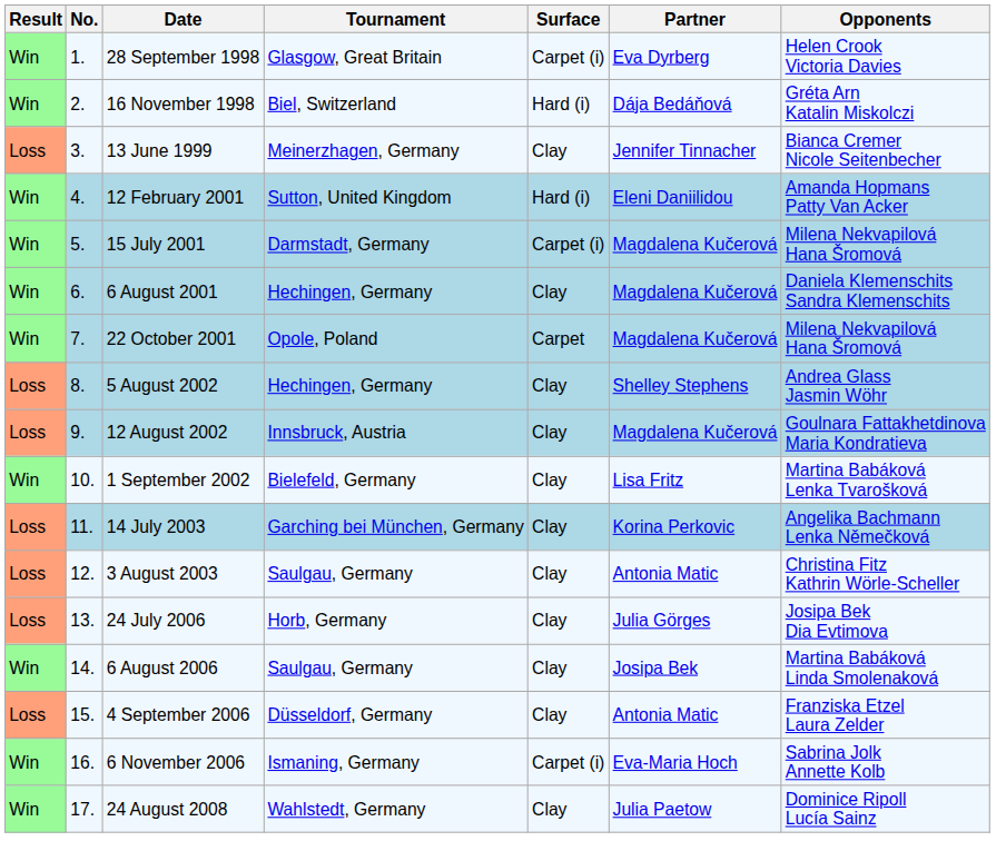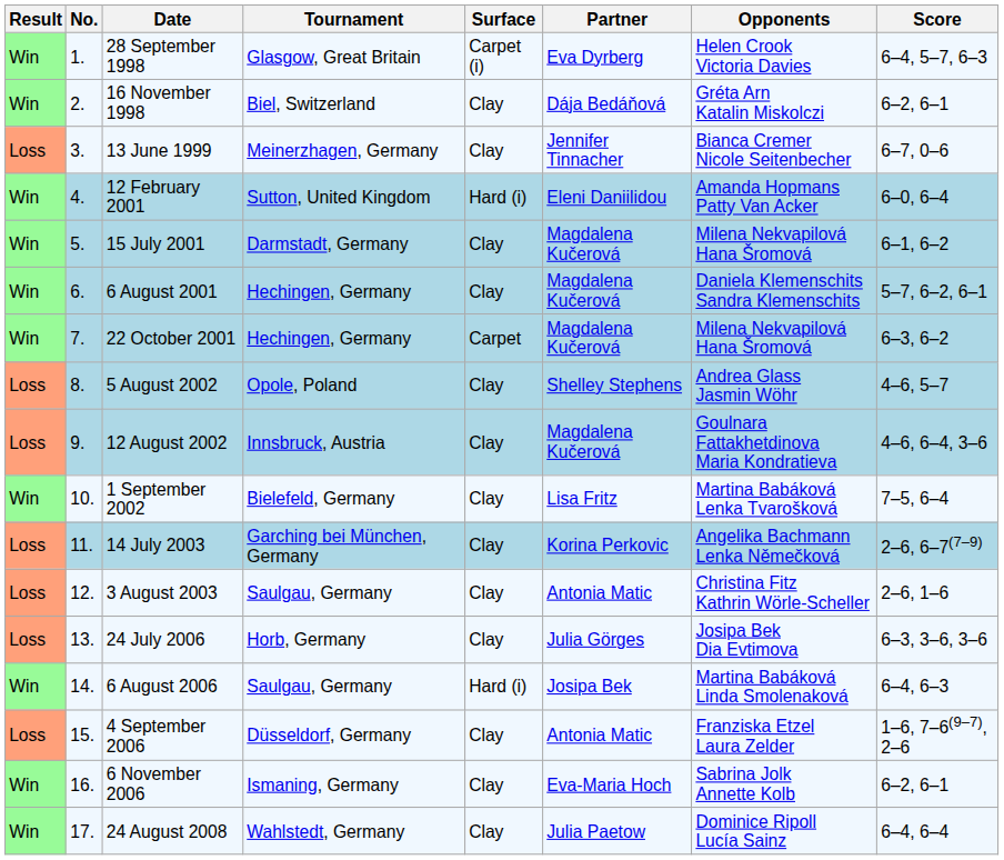 <table class="sortable wikitable" style="font-size:95%">
 <tr>
 <th>Result</th>
 <th>No.</th>
 <th>Date</th>
 <th>Tournament</th>
 <th>Surface</th>
 <th>Partner</th>
 <th>Opponents</th>
+<th>Score</th>
 </tr>
 <tr style="background:#f0f8ff;">
 <td style="background:#98fb98;">Win</td>
 <td>1.</td>
 <td>28 September 1998</td>
 <td><a href='#'>Glasgow</a>, Great Britain</td>
 <td>Carpet (i)</td>
 <td> <a href='#'>Eva Dyrberg</a></td>
 <td> <a href='#'>Helen Crook</a> <br>  <a href='#'>Victoria Davies</a></td>
+<td>6–4, 5–7, 6–3</td>
 </tr>
 <tr bgcolor="#f0f8ff">
 <td style="background:#98fb98;">Win</td>
 <td>2.</td>
 <td>16 November 1998</td>
 <td><a href='#'>Biel</a>, Switzerland</td>
-<td>Hard (i)</td>
+<td>Clay</td>
 <td> <a href='#'>Dája Bedáňová</a></td>
 <td> <a href='#'>Gréta Arn</a> <br>  <a href='#'>Katalin Miskolczi</a></td>
+<td>6–2, 6–1</td>
 </tr>
 <tr bgcolor="#f0f8ff">
 <td style="background:#ffa07a;">Loss</td>
 <td>3.</td>
 <td>13 June 1999</td>
 <td><a href='#'>Meinerzhagen</a>, Germany</td>
 <td>Clay</td>
 <td> <a href='#'>Jennifer Tinnacher</a></td>
 <td> <a href='#'>Bianca Cremer</a> <br>  <a href='#'>Nicole Seitenbecher</a></td>
+<td>6–7, 0–6</td>
 </tr>
 <tr bgcolor="lightblue">
 <td style="background:#98fb98;">Win</td>
 <td>4.</td>
 <td>12 February 2001</td>
 <td><a href='#'>Sutton</a>, United Kingdom</td>
 <td>Hard (i)</td>
 <td> <a href='#'>Eleni Daniilidou</a></td>
 <td> <a href='#'>Amanda Hopmans</a> <br>  <a href='#'>Patty Van Acker</a></td>
+<td>6–0, 6–4</td>
 </tr>
 <tr style="background:lightblue;">
 <td style="background:#98fb98;">Win</td>
 <td>5.</td>
 <td>15 July 2001</td>
 <td><a href='#'>Darmstadt</a>, Germany</td>
-<td>Carpet (i)</td>
+<td>Clay</td>
 <td> <a href='#'>Magdalena Kučerová</a></td>
 <td> <a href='#'>Milena Nekvapilová</a> <br>  <a href='#'>Hana Šromová</a></td>
+<td>6–1, 6–2</td>
 </tr>
 <tr style="background:lightblue;">
 <td style="background:#98fb98;">Win</td>
 <td>6.</td>
 <td>6 August 2001</td>
 <td><a href='#'>Hechingen</a>, Germany</td>
 <td>Clay</td>
 <td> <a href='#'>Magdalena Kučerová</a></td>
 <td> <a href='#'>Daniela Klemenschits</a> <br>  <a href='#'>Sandra Klemenschits</a></td>
+<td>5–7, 6–2, 6–1</td>
 </tr>
 <tr style="background:lightblue;">
 <td style="background:#98fb98;">Win</td>
 <td>7.</td>
 <td>22 October 2001</td>
-<td><a href='#'>Opole</a>, Poland</td>
+<td><a href='#'>Hechingen</a>, Germany</td>
 <td>Carpet</td>
 <td> <a href='#'>Magdalena Kučerová</a></td>
 <td> <a href='#'>Milena Nekvapilová</a> <br>  <a href='#'>Hana Šromová</a></td>
+<td>6–3, 6–2</td>
 </tr>
 <tr bgcolor="lightblue">
 <td style="background:#ffa07a;">Loss</td>
 <td>8.</td>
 <td>5 August 2002</td>
-<td><a href='#'>Hechingen</a>, Germany</td>
+<td><a href='#'>Opole</a>, Poland</td>
 <td>Clay</td>
 <td> <a href='#'>Shelley Stephens</a></td>
 <td> <a href='#'>Andrea Glass</a> <br>  <a href='#'>Jasmin Wöhr</a></td>
+<td>4–6, 5–7</td>
 </tr>
 <tr style="background:lightblue;">
 <td style="background:#ffa07a;">Loss</td>
 <td>9.</td>
 <td>12 August 2002</td>
 <td><a href='#'>Innsbruck</a>, Austria</td>
 <td>Clay</td>
 <td> <a href='#'>Magdalena Kučerová</a></td>
 <td> <a href='#'>Goulnara Fattakhetdinova</a> <br>  <a href='#'>Maria Kondratieva</a></td>
+<td>4–6, 6–4, 3–6</td>
 </tr>
 <tr bgcolor="#f0f8ff">
 <td style="background:#98fb98;">Win</td>
 <td>10.</td>
 <td>1 September 2002</td>
 <td><a href='#'>Bielefeld</a>, Germany</td>
 <td>Clay</td>
 <td> <a href='#'>Lisa Fritz</a></td>
 <td> <a href='#'>Martina Babáková</a> <br>  <a href='#'>Lenka Tvarošková</a></td>
+<td>7–5, 6–4</td>
 </tr>
 <tr style="background:lightblue;">
 <td style="background:#ffa07a;">Loss</td>
 <td>11.</td>
 <td>14 July 2003</td>
 <td><a href='#'>Garching bei München</a>, Germany</td>
 <td>Clay</td>
 <td> <a href='#'>Korina Perkovic</a></td>
 <td> <a href='#'>Angelika Bachmann</a> <br>  <a href='#'>Lenka Němečková</a></td>
+<td>2–6, 6–7<sup>(7–9)</sup></td>
 </tr>
 <tr bgcolor="#f0f8ff">
 <td style="background:#ffa07a;">Loss</td>
 <td>12.</td>
 <td>3 August 2003</td>
 <td><a href='#'>Saulgau</a>, Germany</td>
 <td>Clay</td>
 <td> <a href='#'>Antonia Matic</a></td>
 <td> <a href='#'>Christina Fitz</a> <br>  <a href='#'>Kathrin Wörle-Scheller</a></td>
+<td>2–6, 1–6</td>
 </tr>
 <tr style="background:#f0f8ff;">
 <td style="background:#ffa07a;">Loss</td>
 <td>13.</td>
 <td>24 July 2006</td>
 <td><a href='#'>Horb</a>, Germany</td>
 <td>Clay</td>
 <td> <a href='#'>Julia Görges</a></td>
 <td> <a href='#'>Josipa Bek</a> <br>  <a href='#'>Dia Evtimova</a></td>
+<td>6–3, 3–6, 3–6</td>
 </tr>
 <tr bgcolor="#f0f8ff">
 <td style="background:#98fb98;">Win</td>
 <td>14.</td>
 <td>6 August 2006</td>
 <td><a href='#'>Saulgau</a>, Germany</td>
-<td>Clay</td>
+<td>Hard (i)</td>
 <td> <a href='#'>Josipa Bek</a></td>
 <td> <a href='#'>Martina Babáková</a> <br>  <a href='#'>Linda Smolenaková</a></td>
+<td>6–4, 6–3</td>
 </tr>
 <tr style="background:#f0f8ff;">
 <td style="background:#ffa07a;">Loss</td>
 <td>15.</td>
 <td>4 September 2006</td>
 <td><a href='#'>Düsseldorf</a>, Germany</td>
 <td>Clay</td>
 <td> <a href='#'>Antonia Matic</a></td>
 <td> <a href='#'>Franziska Etzel</a> <br>  <a href='#'>Laura Zelder</a></td>
+<td>1–6, 7–6<sup>(9–7)</sup>, 2–6</td>
 </tr>
 <tr style="background:#f0f8ff;">
 <td style="background:#98fb98;">Win</td>
 <td>16.</td>
 <td>6 November 2006</td>
 <td><a href='#'>Ismaning</a>, Germany</td>
-<td>Carpet (i)</td>
+<td>Clay</td>
 <td> <a href='#'>Eva-Maria Hoch</a></td>
 <td> <a href='#'>Sabrina Jolk</a> <br>  <a href='#'>Annette Kolb</a></td>
+<td>6–2, 6–1</td>
 </tr>
 <tr style="background:#f0f8ff;">
 <td style="background:#98fb98;">Win</td>
 <td>17.</td>
 <td>24 August 2008</td>
 <td><a href='#'>Wahlstedt</a>, Germany</td>
 <td>Clay</td>
 <td> <a href='#'>Julia Paetow</a></td>
 <td> <a href='#'>Dominice Ripoll</a> <br>  <a href='#'>Lucía Sainz</a></td>
+<td>6–4, 6–4</td>
 </tr>
 </table>
